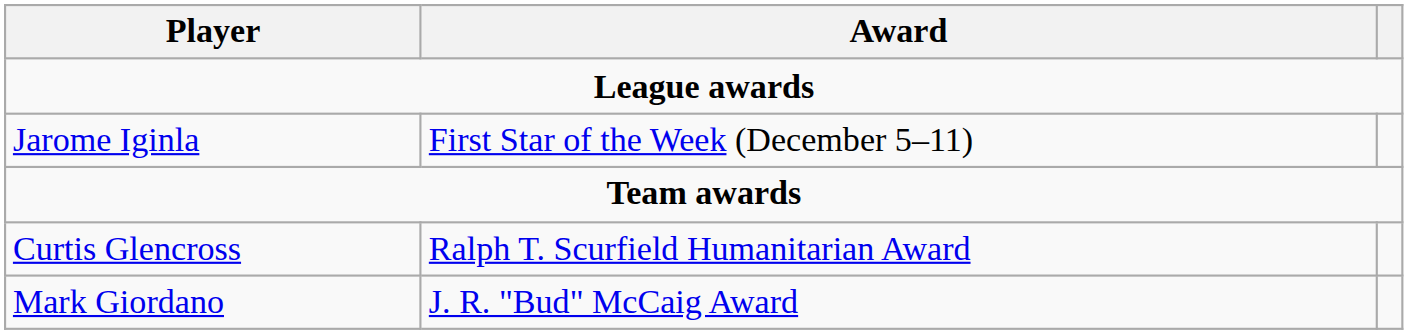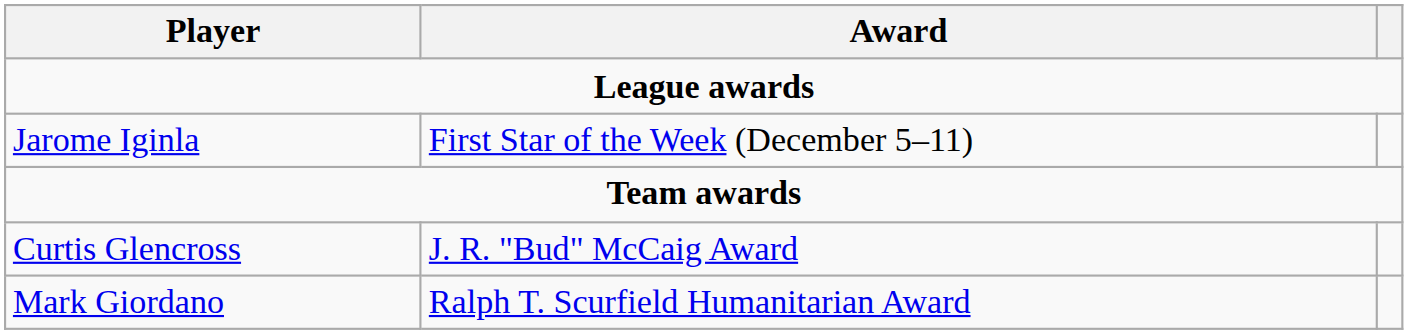 <table class="wikitable" style="width:52%;">
 <tr>
 <th>Player</th>
 <th>Award</th>
 <th></th>
 </tr>
 <tr>
 <td colspan="4" style="text-align:center;"><strong>League awards</strong></td>
 </tr>
 <tr>
 <td><a href='#'>Jarome Iginla</a></td>
 <td><a href='#'>First Star of the Week</a> (December 5–11)</td>
 <td></td>
 </tr>
 <tr>
 <td colspan="4" style="text-align:center;"><strong>Team awards</strong></td>
 </tr>
 <tr>
 <td><a href='#'>Curtis Glencross</a></td>
-<td><a href='#'>Ralph T. Scurfield Humanitarian Award</a></td>
+<td><a href='#'>J. R. "Bud" McCaig Award</a></td>
 <td></td>
 </tr>
 <tr>
 <td><a href='#'>Mark Giordano</a></td>
-<td><a href='#'>J. R. "Bud" McCaig Award</a></td>
+<td><a href='#'>Ralph T. Scurfield Humanitarian Award</a></td>
 <td></td>
 </tr>
 </table>
